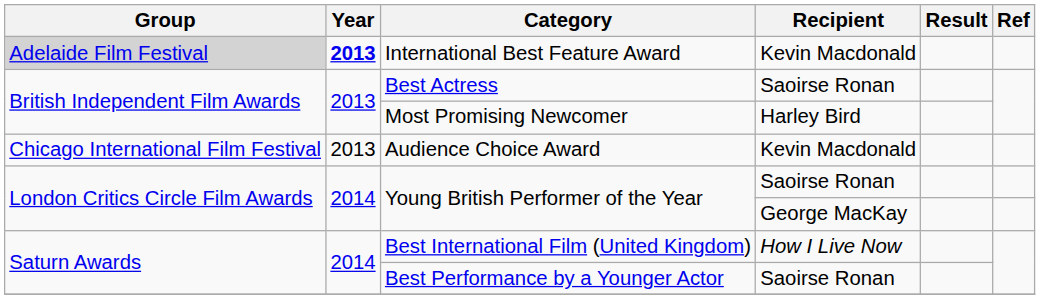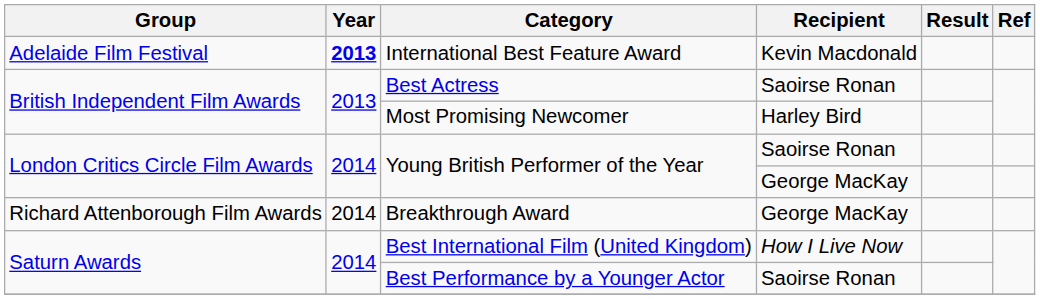 <table class="wikitable sortable">
 <tr>
 <th>Group</th>
 <th>Year</th>
 <th>Category</th>
 <th>Recipient</th>
 <th>Result</th>
 <th>Ref</th>
 </tr>
 <tr>
-<td style="background: lightgrey;"><a href='#'>Adelaide Film Festival</a></td>
+<td><a href='#'>Adelaide Film Festival</a></td>
 <td><strong><a href='#'>2013</a></strong></td>
 <td>International Best Feature Award</td>
 <td>Kevin Macdonald</td>
 <td></td>
 <td align="center"></td>
 </tr>
 <tr>
 <td rowspan="2"><a href='#'>British Independent Film Awards</a></td>
 <td rowspan="2"><a href='#'>2013</a></td>
 <td><a href='#'>Best Actress</a></td>
 <td>Saoirse Ronan</td>
 <td></td>
 <td rowspan="2" align="center"></td>
 </tr>
 <tr>
 <td>Most Promising Newcomer</td>
 <td>Harley Bird</td>
 <td></td>
 </tr>
 <tr>
-<td><a href='#'>Chicago International Film Festival</a></td>
-<td>2013</td>
-<td>Audience Choice Award</td>
-<td>Kevin Macdonald</td>
-<td></td>
-<td align="center"></td>
-</tr>
-<tr>
 <td rowspan="2"><a href='#'>London Critics Circle Film Awards</a></td>
 <td rowspan="2"><a href='#'>2014</a></td>
 <td rowspan="2">Young British Performer of the Year</td>
 <td>Saoirse Ronan</td>
 <td></td>
 <td align="center"></td>
 </tr>
 <tr>
+<td>George MacKay</td>
+<td></td>
+<td align="center"></td>
+</tr>
+<tr>
+<td>Richard Attenborough Film Awards</td>
+<td>2014</td>
+<td>Breakthrough Award</td>
 <td>George MacKay</td>
 <td></td>
 <td align="center"></td>
 </tr>
 <tr>
 <td rowspan="2"><a href='#'>Saturn Awards</a></td>
 <td rowspan="2"><a href='#'>2014</a></td>
 <td><a href='#'>Best International Film</a> (<a href='#'>United Kingdom</a>)</td>
 <td><em>How I Live Now</em></td>
 <td></td>
 <td rowspan="2" align="center"></td>
 </tr>
 <tr>
 <td><a href='#'>Best Performance by a Younger Actor</a></td>
 <td>Saoirse Ronan</td>
 <td></td>
 </tr>
 <tr>
 </tr>
 </table>
